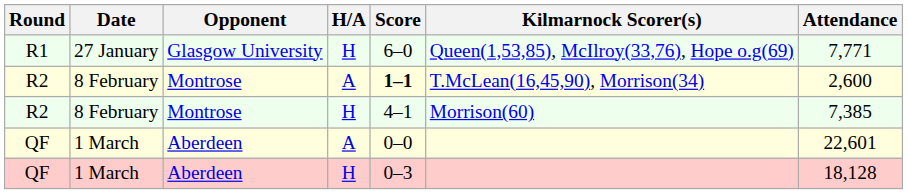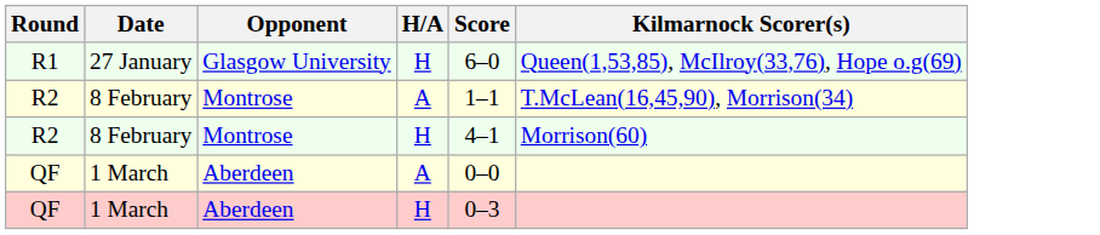 <table class="wikitable" style="text-align:center">
 <tr>
 <th>Round</th>
 <th>Date</th>
 <th>Opponent</th>
 <th>H/A</th>
 <th>Score</th>
 <th>Kilmarnock Scorer(s)</th>
-<th>Attendance</th>
 </tr>
 <tr bgcolor=#EEFFEE>
 <td>R1</td>
 <td align=left>27 January</td>
 <td align=left><a href='#'>Glasgow University</a></td>
 <td><a href='#'>H</a></td>
 <td>6–0</td>
 <td align=left><a href='#'>Queen(1,53,85)</a>, <a href='#'>McIlroy(33,76)</a>, <a href='#'>Hope o.g(69)</a></td>
-<td>7,771</td>
 </tr>
 <tr bgcolor=#FFFFDD>
 <td>R2</td>
 <td align=left>8 February</td>
 <td align=left><a href='#'>Montrose</a></td>
 <td><a href='#'>A</a></td>
-<td><strong>1–1</strong></td>
+<td>1–1</td>
 <td align=left><a href='#'>T.McLean(16,45,90)</a>, <a href='#'>Morrison(34)</a></td>
-<td>2,600</td>
 </tr>
 <tr bgcolor=#EEFFEE>
 <td>R2</td>
 <td align=left>8 February</td>
 <td align=left><a href='#'>Montrose</a></td>
 <td><a href='#'>H</a></td>
 <td>4–1</td>
 <td align=left><a href='#'>Morrison(60)</a></td>
-<td>7,385</td>
 </tr>
 <tr bgcolor=#FFFFDD>
 <td>QF</td>
 <td align=left>1 March</td>
 <td align=left><a href='#'>Aberdeen</a></td>
 <td><a href='#'>A</a></td>
 <td>0–0</td>
 <td align=left></td>
-<td>22,601</td>
 </tr>
 <tr bgcolor=#FFCCCC>
 <td>QF</td>
 <td align=left>1 March</td>
 <td align=left><a href='#'>Aberdeen</a></td>
 <td><a href='#'>H</a></td>
 <td>0–3</td>
 <td align=left></td>
-<td>18,128</td>
 </tr>
 </table>
